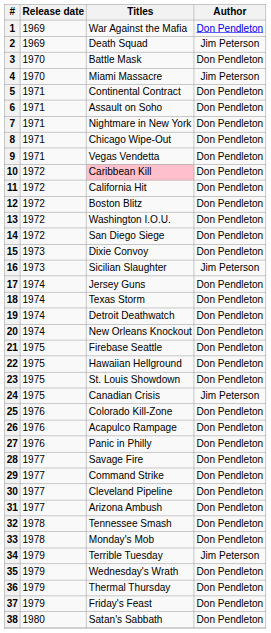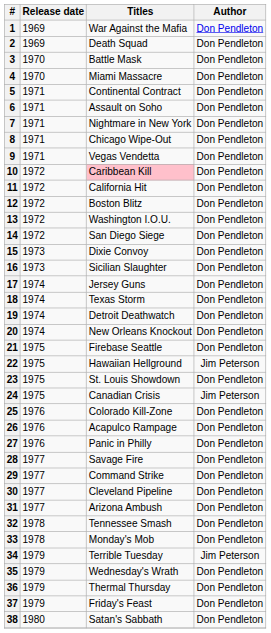 <table class="wikitable plainrowheaders sortable" style="margin-right: 0;">
 <tr>
 <th scope="col">#</th>
 <th scope="col">Release date</th>
 <th scope="col">Titles</th>
 <th scope="col">Author</th>
 </tr>
 <tr>
 <th scope="row" style="text-align:center;"><strong>1</strong></th>
 <td>1969</td>
 <td>War Against the Mafia</td>
 <td style="text-align:center;"><a href='#'>Don Pendleton</a></td>
 </tr>
 <tr>
 <th scope="row" style="text-align:center;"><strong>2</strong></th>
 <td>1969</td>
 <td>Death Squad</td>
-<td style="text-align:center;">Jim Peterson</td>
+<td style="text-align:center;">Don Pendleton</td>
 </tr>
 <tr>
 <th scope="row" style="text-align:center;"><strong>3</strong></th>
 <td>1970</td>
 <td>Battle Mask</td>
 <td style="text-align:center;">Don Pendleton</td>
 </tr>
 <tr>
 <th scope="row" style="text-align:center;"><strong>4</strong></th>
 <td>1970</td>
 <td>Miami Massacre</td>
-<td style="text-align:center;">Jim Peterson</td>
+<td style="text-align:center;">Don Pendleton</td>
 </tr>
 <tr>
 <th scope="row" style="text-align:center;"><strong>5</strong></th>
 <td>1971</td>
 <td>Continental Contract</td>
 <td style="text-align:center;">Don Pendleton</td>
 </tr>
 <tr>
 <th scope="row" style="text-align:center;"><strong>6</strong></th>
 <td>1971</td>
 <td>Assault on Soho</td>
 <td style="text-align:center;">Don Pendleton</td>
 </tr>
 <tr>
 <th scope="row" style="text-align:center;"><strong>7</strong></th>
 <td>1971</td>
 <td>Nightmare in New York</td>
 <td style="text-align:center;">Don Pendleton</td>
 </tr>
 <tr>
 <th scope="row" style="text-align:center;"><strong>8</strong></th>
 <td>1971</td>
 <td>Chicago Wipe-Out</td>
 <td style="text-align:center;">Don Pendleton</td>
 </tr>
 <tr>
 <th scope="row" style="text-align:center;"><strong>9</strong></th>
 <td>1971</td>
 <td>Vegas Vendetta</td>
 <td style="text-align:center;">Don Pendleton</td>
 </tr>
 <tr>
 <th scope="row" style="text-align:center;"><strong>10</strong></th>
 <td>1972</td>
 <td style="background: pink;">Caribbean Kill</td>
 <td style="text-align:center;">Don Pendleton</td>
 </tr>
 <tr>
 <th scope="row" style="text-align:center;"><strong>11</strong></th>
 <td>1972</td>
 <td>California Hit</td>
 <td style="text-align:center;">Don Pendleton</td>
 </tr>
 <tr>
 <th scope="row" style="text-align:center;"><strong>12</strong></th>
 <td>1972</td>
 <td>Boston Blitz</td>
 <td style="text-align:center;">Don Pendleton</td>
 </tr>
 <tr>
 <th scope="row" style="text-align:center;"><strong>13</strong></th>
 <td>1972</td>
 <td>Washington I.O.U.</td>
 <td style="text-align:center;">Don Pendleton</td>
 </tr>
 <tr>
 <th scope="row" style="text-align:center;"><strong>14</strong></th>
 <td>1972</td>
 <td>San Diego Siege</td>
 <td style="text-align:center;">Don Pendleton</td>
 </tr>
 <tr>
 <th scope="row" style="text-align:center;"><strong>15</strong></th>
 <td>1973</td>
 <td>Dixie Convoy</td>
 <td style="text-align:center;">Don Pendleton</td>
 </tr>
 <tr>
 <th scope="row" style="text-align:center;"><strong>16</strong></th>
 <td>1973</td>
 <td>Sicilian Slaughter</td>
-<td style="text-align:center;">Jim Peterson</td>
+<td style="text-align:center;">Don Pendleton</td>
 </tr>
 <tr>
 <th scope="row" style="text-align:center;"><strong>17</strong></th>
 <td>1974</td>
 <td>Jersey Guns</td>
 <td style="text-align:center;">Don Pendleton</td>
 </tr>
 <tr>
 <th scope="row" style="text-align:center;"><strong>18</strong></th>
 <td>1974</td>
 <td>Texas Storm</td>
 <td style="text-align:center;">Don Pendleton</td>
 </tr>
 <tr>
 <th scope="row" style="text-align:center;"><strong>19</strong></th>
 <td>1974</td>
 <td>Detroit Deathwatch</td>
 <td style="text-align:center;">Don Pendleton</td>
 </tr>
 <tr>
 <th scope="row" style="text-align:center;"><strong>20</strong></th>
 <td>1974</td>
 <td>New Orleans Knockout</td>
 <td style="text-align:center;">Don Pendleton</td>
 </tr>
 <tr>
 <th scope="row" style="text-align:center;"><strong>21</strong></th>
 <td>1975</td>
 <td>Firebase Seattle</td>
 <td style="text-align:center;">Don Pendleton</td>
 </tr>
 <tr>
 <th scope="row" style="text-align:center;"><strong>22</strong></th>
 <td>1975</td>
 <td>Hawaiian Hellground</td>
-<td style="text-align:center;">Don Pendleton</td>
+<td style="text-align:center;">Jim Peterson</td>
 </tr>
 <tr>
 <th scope="row" style="text-align:center;"><strong>23</strong></th>
 <td>1975</td>
 <td>St. Louis Showdown</td>
 <td style="text-align:center;">Don Pendleton</td>
 </tr>
 <tr>
 <th scope="row" style="text-align:center;"><strong>24</strong></th>
 <td>1975</td>
 <td>Canadian Crisis</td>
 <td style="text-align:center;">Jim Peterson</td>
 </tr>
 <tr>
 <th scope="row" style="text-align:center;"><strong>25</strong></th>
 <td>1976</td>
 <td>Colorado Kill-Zone</td>
 <td style="text-align:center;">Don Pendleton</td>
 </tr>
 <tr>
 <th scope="row" style="text-align:center;"><strong>26</strong></th>
 <td>1976</td>
 <td>Acapulco Rampage</td>
 <td style="text-align:center;">Don Pendleton</td>
 </tr>
 <tr>
 <th scope="row" style="text-align:center;"><strong>27</strong></th>
 <td>1976</td>
 <td>Panic in Philly</td>
 <td style="text-align:center;">Don Pendleton</td>
 </tr>
 <tr>
 <th scope="row" style="text-align:center;"><strong>28</strong></th>
 <td>1977</td>
 <td>Savage Fire</td>
 <td style="text-align:center;">Don Pendleton</td>
 </tr>
 <tr>
 <th scope="row" style="text-align:center;"><strong>29</strong></th>
 <td>1977</td>
 <td>Command Strike</td>
 <td style="text-align:center;">Don Pendleton</td>
 </tr>
 <tr>
 <th scope="row" style="text-align:center;"><strong>30</strong></th>
 <td>1977</td>
 <td>Cleveland Pipeline</td>
 <td style="text-align:center;">Don Pendleton</td>
 </tr>
 <tr>
 <th scope="row" style="text-align:center;"><strong>31</strong></th>
 <td>1977</td>
 <td>Arizona Ambush</td>
 <td style="text-align:center;">Don Pendleton</td>
 </tr>
 <tr>
 <th scope="row" style="text-align:center;"><strong>32</strong></th>
 <td>1978</td>
 <td>Tennessee Smash</td>
 <td style="text-align:center;">Don Pendleton</td>
 </tr>
 <tr>
 <th scope="row" style="text-align:center;"><strong>33</strong></th>
 <td>1978</td>
 <td>Monday's Mob</td>
 <td style="text-align:center;">Don Pendleton</td>
 </tr>
 <tr>
 <th scope="row" style="text-align:center;"><strong>34</strong></th>
 <td>1979</td>
 <td>Terrible Tuesday</td>
 <td style="text-align:center;">Jim Peterson</td>
 </tr>
 <tr>
 <th scope="row" style="text-align:center;"><strong>35</strong></th>
 <td>1979</td>
 <td>Wednesday's Wrath</td>
 <td style="text-align:center;">Don Pendleton</td>
 </tr>
 <tr>
 <th scope="row" style="text-align:center;"><strong>36</strong></th>
 <td>1979</td>
 <td>Thermal Thursday</td>
 <td style="text-align:center;">Don Pendleton</td>
 </tr>
 <tr>
 <th scope="row" style="text-align:center;"><strong>37</strong></th>
 <td>1979</td>
 <td>Friday's Feast</td>
 <td style="text-align:center;">Don Pendleton</td>
 </tr>
 <tr>
 <th scope="row" style="text-align:center;"><strong>38</strong></th>
 <td>1980</td>
 <td>Satan's Sabbath</td>
 <td style="text-align:center;">Don Pendleton</td>
 </tr>
 <tr>
 </tr>
 </table>
